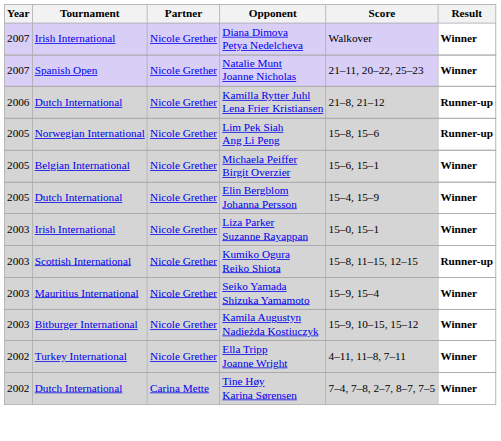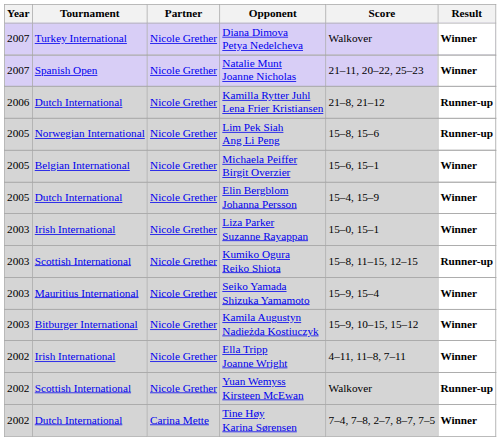 <table class="sortable wikitable" style="font-size: 90%;">
 <tr>
 <th>Year</th>
 <th>Tournament</th>
 <th>Partner</th>
 <th>Opponent</th>
 <th>Score</th>
 <th>Result</th>
 </tr>
 <tr style="background:#D8CEF6">
 <td align="center">2007</td>
-<td align="left"><a href='#'>Irish International</a></td>
+<td align="left"><a href='#'>Turkey International</a></td>
 <td align="left"> <a href='#'>Nicole Grether</a></td>
 <td align="left"> <a href='#'>Diana Dimova</a><br> <a href='#'>Petya Nedelcheva</a></td>
 <td align="left">Walkover</td>
 <td style="text-align:left; background:white"> <strong>Winner</strong></td>
 </tr>
 <tr>
 </tr>
 <tr style="background:#D8CEF6">
 <td align="center">2007</td>
 <td align="left"><a href='#'>Spanish Open</a></td>
 <td align="left"> <a href='#'>Nicole Grether</a></td>
 <td align="left"> <a href='#'>Natalie Munt</a><br> <a href='#'>Joanne Nicholas</a></td>
 <td align="left">21–11, 20–22, 25–23</td>
 <td style="text-align:left; background:white"> <strong>Winner</strong></td>
 </tr>
 <tr>
 </tr>
 <tr style="background:#D5D5D5">
 <td align="center">2006</td>
 <td align="left"><a href='#'>Dutch International</a></td>
 <td align="left"> <a href='#'>Nicole Grether</a></td>
 <td align="left"> <a href='#'>Kamilla Rytter Juhl</a><br> <a href='#'>Lena Frier Kristiansen</a></td>
 <td align="left">21–8, 21–12</td>
 <td style="text-align:left; background:white"> <strong>Runner-up</strong></td>
 </tr>
 <tr>
 </tr>
 <tr style="background:#D5D5D5">
 <td align="center">2005</td>
 <td align="left"><a href='#'>Norwegian International</a></td>
 <td align="left"> <a href='#'>Nicole Grether</a></td>
 <td align="left"> <a href='#'>Lim Pek Siah</a><br> <a href='#'>Ang Li Peng</a></td>
 <td align="left">15–8, 15–6</td>
 <td style="text-align:left; background:white"> <strong>Runner-up</strong></td>
 </tr>
 <tr>
 </tr>
 <tr style="background:#D5D5D5">
 <td align="center">2005</td>
 <td align="left"><a href='#'>Belgian International</a></td>
 <td align="left"> <a href='#'>Nicole Grether</a></td>
 <td align="left"> <a href='#'>Michaela Peiffer</a><br> <a href='#'>Birgit Overzier</a></td>
 <td align="left">15–6, 15–1</td>
 <td style="text-align:left; background:white"> <strong>Winner</strong></td>
 </tr>
 <tr>
 </tr>
 <tr style="background:#D5D5D5">
 <td align="center">2005</td>
 <td align="left"><a href='#'>Dutch International</a></td>
 <td align="left"> <a href='#'>Nicole Grether</a></td>
 <td align="left"> <a href='#'>Elin Bergblom</a><br> <a href='#'>Johanna Persson</a></td>
 <td align="left">15–4, 15–9</td>
 <td style="text-align:left; background:white"> <strong>Winner</strong></td>
 </tr>
 <tr>
 </tr>
 <tr style="background:#D5D5D5">
 <td align="center">2003</td>
 <td align="left"><a href='#'>Irish International</a></td>
 <td align="left"> <a href='#'>Nicole Grether</a></td>
 <td align="left"> <a href='#'>Liza Parker</a><br> <a href='#'>Suzanne Rayappan</a></td>
 <td align="left">15–0, 15–1</td>
 <td style="text-align:left; background:white"> <strong>Winner</strong></td>
 </tr>
 <tr>
 </tr>
 <tr style="background:#D5D5D5">
 <td align="center">2003</td>
 <td align="left"><a href='#'>Scottish International</a></td>
 <td align="left"> <a href='#'>Nicole Grether</a></td>
 <td align="left"> <a href='#'>Kumiko Ogura</a><br> <a href='#'>Reiko Shiota</a></td>
 <td align="left">15–8, 11–15, 12–15</td>
 <td style="text-align:left; background:white"> <strong>Runner-up</strong></td>
 </tr>
 <tr>
 </tr>
 <tr style="background:#D5D5D5">
 <td align="center">2003</td>
 <td align="left"><a href='#'>Mauritius International</a></td>
 <td align="left"> <a href='#'>Nicole Grether</a></td>
 <td align="left"> <a href='#'>Seiko Yamada</a><br> <a href='#'>Shizuka Yamamoto</a></td>
 <td align="left">15–9, 15–4</td>
 <td style="text-align:left; background:white"> <strong>Winner</strong></td>
 </tr>
 <tr>
 </tr>
 <tr style="background:#D5D5D5">
 <td align="center">2003</td>
 <td align="left"><a href='#'>Bitburger International</a></td>
 <td align="left"> <a href='#'>Nicole Grether</a></td>
 <td align="left"> <a href='#'>Kamila Augustyn</a><br> <a href='#'>Nadieżda Kostiuczyk</a></td>
 <td align="left">15–9, 10–15, 15–12</td>
 <td style="text-align:left; background:white"> <strong>Winner</strong></td>
 </tr>
 <tr>
 </tr>
 <tr style="background:#D5D5D5">
 <td align="center">2002</td>
-<td align="left"><a href='#'>Turkey International</a></td>
+<td align="left"><a href='#'>Irish International</a></td>
 <td align="left"> <a href='#'>Nicole Grether</a></td>
 <td align="left"> <a href='#'>Ella Tripp</a><br> <a href='#'>Joanne Wright</a></td>
 <td align="left">4–11, 11–8, 7–11</td>
 <td style="text-align:left; background:white"> <strong>Winner</strong></td>
 </tr>
 <tr>
+</tr>
+<tr style="background:#D5D5D5">
+<td align="center">2002</td>
+<td align="left"><a href='#'>Scottish International</a></td>
+<td align="left"> <a href='#'>Nicole Grether</a></td>
+<td align="left"> <a href='#'>Yuan Wemyss</a><br> <a href='#'>Kirsteen McEwan</a></td>
+<td align="left">Walkover</td>
+<td style="text-align:left; background:white"> <strong>Runner-up</strong></td>
 </tr>
 <tr>
 </tr>
 <tr style="background:#D5D5D5">
 <td align="center">2002</td>
 <td align="left"><a href='#'>Dutch International</a></td>
 <td align="left"> <a href='#'>Carina Mette</a></td>
 <td align="left"> <a href='#'>Tine Høy</a><br> <a href='#'>Karina Sørensen</a></td>
 <td align="left">7–4, 7–8, 2–7, 8–7, 7–5</td>
 <td style="text-align:left; background:white"> <strong>Winner</strong></td>
 </tr>
 </table>
